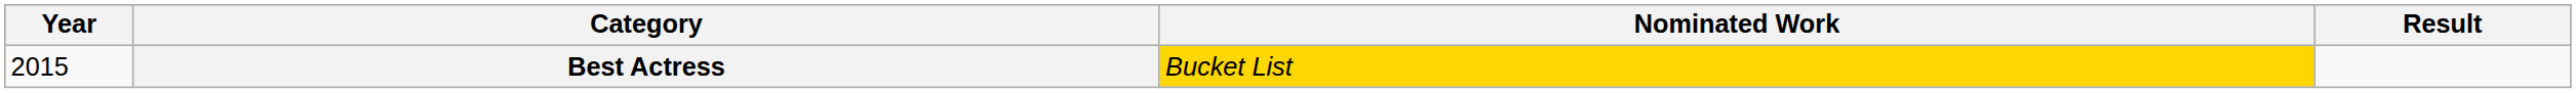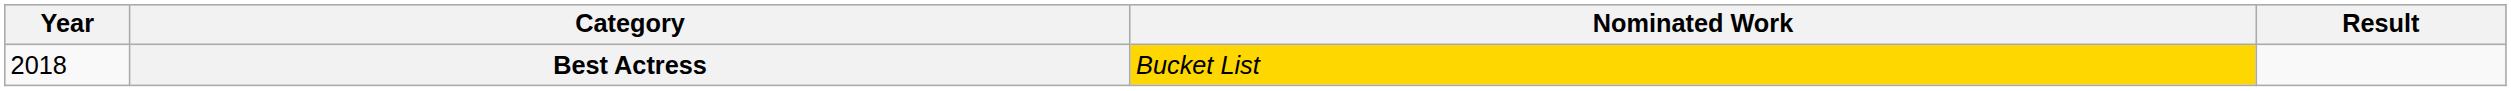 <table class="wikitable sortable" width=100%>
 <tr>
 <th width=5%>Year</th>
 <th width=40%>Category</th>
 <th width=45%>Nominated Work</th>
 <th width=10%>Result</th>
 </tr>
 <tr>
-<td>2015</td>
+<td>2018</td>
 <th scope="row">Best Actress</th>
 <td style="background: gold;"><em>Bucket List</em></td>
 <td></td>
 </tr>
 </table>
